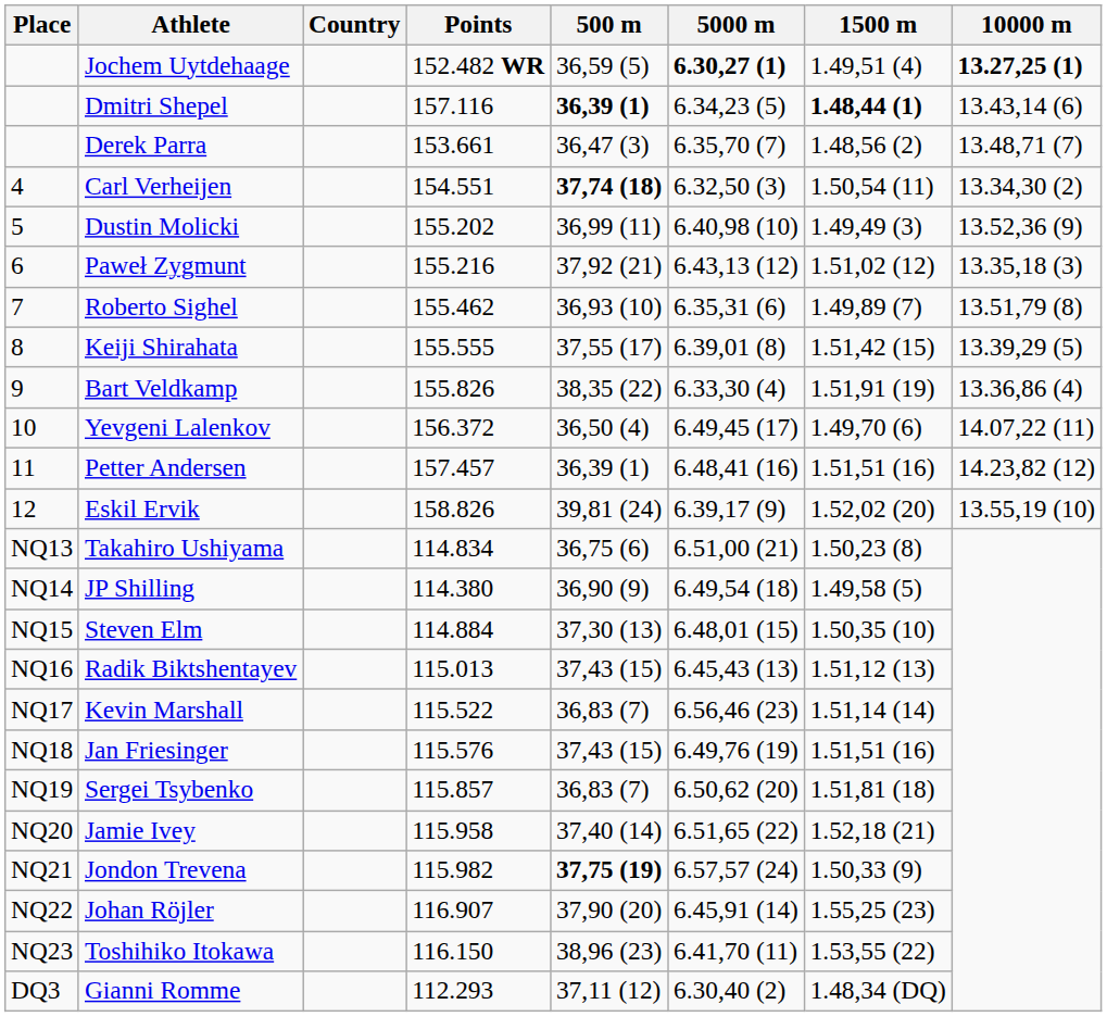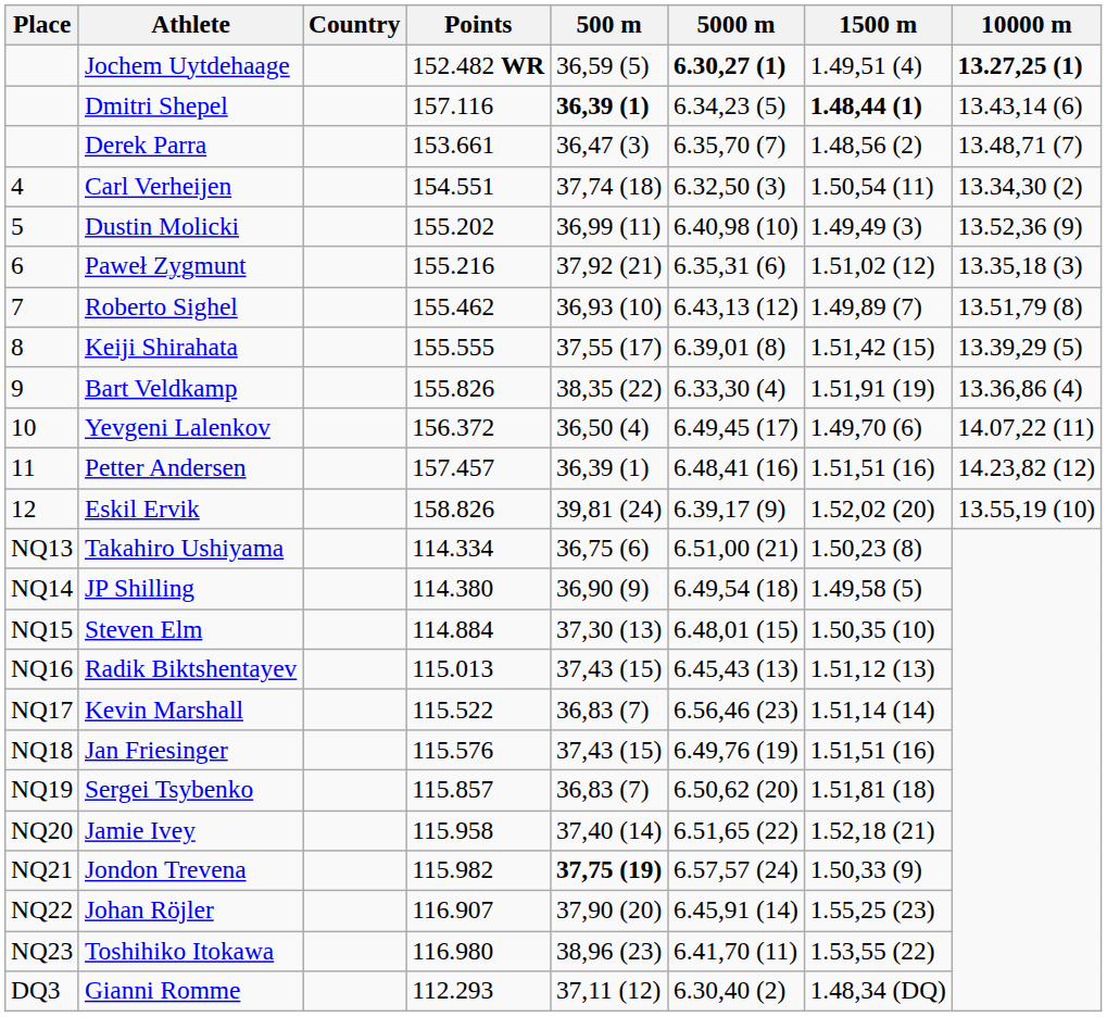 <table class="wikitable sortable" border="1">
 <tr>
 <th>Place</th>
 <th>Athlete</th>
 <th>Country</th>
 <th>Points</th>
 <th>500 m</th>
 <th>5000 m</th>
 <th>1500 m</th>
 <th>10000 m</th>
 </tr>
 <tr>
 <td></td>
 <td><a href='#'>Jochem Uytdehaage</a></td>
 <td></td>
 <td>152.482 <strong>WR</strong></td>
 <td>36,59 (5)</td>
 <td><strong>6.30,27 (1)</strong></td>
 <td>1.49,51 (4)</td>
 <td><strong>13.27,25 (1)</strong></td>
 </tr>
 <tr>
 <td></td>
 <td><a href='#'>Dmitri Shepel</a></td>
 <td></td>
 <td>157.116</td>
 <td><strong>36,39 (1)</strong></td>
 <td>6.34,23 (5)</td>
 <td><strong>1.48,44 (1)</strong></td>
 <td>13.43,14 (6)</td>
 </tr>
 <tr>
 <td></td>
 <td><a href='#'>Derek Parra</a></td>
 <td></td>
 <td>153.661</td>
 <td>36,47 (3)</td>
 <td>6.35,70 (7)</td>
 <td>1.48,56 (2)</td>
 <td>13.48,71 (7)</td>
 </tr>
 <tr>
 <td>4</td>
 <td><a href='#'>Carl Verheijen</a></td>
 <td></td>
 <td>154.551</td>
-<td><strong>37,74 (18)</strong></td>
+<td>37,74 (18)</td>
 <td>6.32,50 (3)</td>
 <td>1.50,54 (11)</td>
 <td>13.34,30 (2)</td>
 </tr>
 <tr>
 <td>5</td>
 <td><a href='#'>Dustin Molicki</a></td>
 <td></td>
 <td>155.202</td>
 <td>36,99 (11)</td>
 <td>6.40,98 (10)</td>
 <td>1.49,49 (3)</td>
 <td>13.52,36 (9)</td>
 </tr>
 <tr>
 <td>6</td>
 <td><a href='#'>Paweł Zygmunt</a></td>
 <td></td>
 <td>155.216</td>
 <td>37,92 (21)</td>
-<td>6.43,13 (12)</td>
+<td>6.35,31 (6)</td>
 <td>1.51,02 (12)</td>
 <td>13.35,18 (3)</td>
 </tr>
 <tr>
 <td>7</td>
 <td><a href='#'>Roberto Sighel</a></td>
 <td></td>
 <td>155.462</td>
 <td>36,93 (10)</td>
-<td>6.35,31 (6)</td>
+<td>6.43,13 (12)</td>
 <td>1.49,89 (7)</td>
 <td>13.51,79 (8)</td>
 </tr>
 <tr>
 <td>8</td>
 <td><a href='#'>Keiji Shirahata</a></td>
 <td></td>
 <td>155.555</td>
 <td>37,55 (17)</td>
 <td>6.39,01 (8)</td>
 <td>1.51,42 (15)</td>
 <td>13.39,29 (5)</td>
 </tr>
 <tr>
 <td>9</td>
 <td><a href='#'>Bart Veldkamp</a></td>
 <td></td>
 <td>155.826</td>
 <td>38,35 (22)</td>
 <td>6.33,30 (4)</td>
 <td>1.51,91 (19)</td>
 <td>13.36,86 (4)</td>
 </tr>
 <tr>
 <td>10</td>
 <td><a href='#'>Yevgeni Lalenkov</a></td>
 <td></td>
 <td>156.372</td>
 <td>36,50 (4)</td>
 <td>6.49,45 (17)</td>
 <td>1.49,70 (6)</td>
 <td>14.07,22 (11)</td>
 </tr>
 <tr>
 <td>11</td>
 <td><a href='#'>Petter Andersen</a></td>
 <td></td>
 <td>157.457</td>
 <td>36,39 (1)</td>
 <td>6.48,41 (16)</td>
 <td>1.51,51 (16)</td>
 <td>14.23,82 (12)</td>
 </tr>
 <tr>
 <td>12</td>
 <td><a href='#'>Eskil Ervik</a></td>
 <td></td>
 <td>158.826</td>
 <td>39,81 (24)</td>
 <td>6.39,17 (9)</td>
 <td>1.52,02 (20)</td>
 <td>13.55,19 (10)</td>
 </tr>
 <tr>
 <td>NQ13</td>
 <td><a href='#'>Takahiro Ushiyama</a></td>
 <td></td>
-<td>114.834</td>
+<td>114.334</td>
 <td>36,75 (6)</td>
 <td>6.51,00 (21)</td>
 <td>1.50,23 (8)</td>
 </tr>
 <tr>
 <td>NQ14</td>
 <td><a href='#'>JP Shilling</a></td>
 <td></td>
 <td>114.380</td>
 <td>36,90 (9)</td>
 <td>6.49,54 (18)</td>
 <td>1.49,58 (5)</td>
 </tr>
 <tr>
 <td>NQ15</td>
 <td><a href='#'>Steven Elm</a></td>
 <td></td>
 <td>114.884</td>
 <td>37,30 (13)</td>
 <td>6.48,01 (15)</td>
 <td>1.50,35 (10)</td>
 </tr>
 <tr>
 <td>NQ16</td>
 <td><a href='#'>Radik Biktshentayev</a></td>
 <td></td>
 <td>115.013</td>
 <td>37,43 (15)</td>
 <td>6.45,43 (13)</td>
 <td>1.51,12 (13)</td>
 </tr>
 <tr>
 <td>NQ17</td>
 <td><a href='#'>Kevin Marshall</a></td>
 <td></td>
 <td>115.522</td>
 <td>36,83 (7)</td>
 <td>6.56,46 (23)</td>
 <td>1.51,14 (14)</td>
 </tr>
 <tr>
 <td>NQ18</td>
 <td><a href='#'>Jan Friesinger</a></td>
 <td></td>
 <td>115.576</td>
 <td>37,43 (15)</td>
 <td>6.49,76 (19)</td>
 <td>1.51,51 (16)</td>
 </tr>
 <tr>
 <td>NQ19</td>
 <td><a href='#'>Sergei Tsybenko</a></td>
 <td></td>
 <td>115.857</td>
 <td>36,83 (7)</td>
 <td>6.50,62 (20)</td>
 <td>1.51,81 (18)</td>
 </tr>
 <tr>
 <td>NQ20</td>
 <td><a href='#'>Jamie Ivey</a></td>
 <td></td>
 <td>115.958</td>
 <td>37,40 (14)</td>
 <td>6.51,65 (22)</td>
 <td>1.52,18 (21)</td>
 </tr>
 <tr>
 <td>NQ21</td>
 <td><a href='#'>Jondon Trevena</a></td>
 <td></td>
 <td>115.982</td>
 <td><strong>37,75 (19)</strong></td>
 <td>6.57,57 (24)</td>
 <td>1.50,33 (9)</td>
 </tr>
 <tr>
 <td>NQ22</td>
 <td><a href='#'>Johan Röjler</a></td>
 <td></td>
 <td>116.907</td>
 <td>37,90 (20)</td>
 <td>6.45,91 (14)</td>
 <td>1.55,25 (23)</td>
 </tr>
 <tr>
 <td>NQ23</td>
 <td><a href='#'>Toshihiko Itokawa</a></td>
 <td></td>
-<td>116.150</td>
+<td>116.980</td>
 <td>38,96 (23)</td>
 <td>6.41,70 (11)</td>
 <td>1.53,55 (22)</td>
 </tr>
 <tr>
 <td>DQ3</td>
 <td><a href='#'>Gianni Romme</a></td>
 <td></td>
 <td>112.293</td>
 <td>37,11 (12)</td>
 <td>6.30,40 (2)</td>
 <td>1.48,34 (DQ)</td>
 </tr>
 </table>
